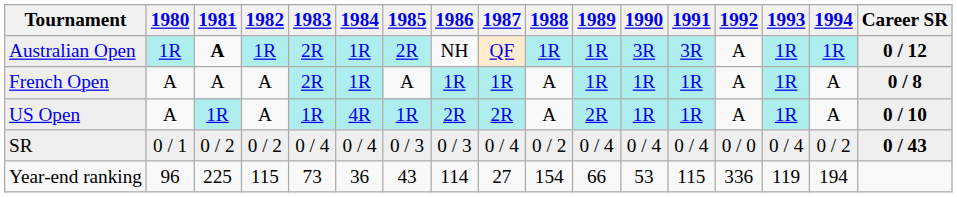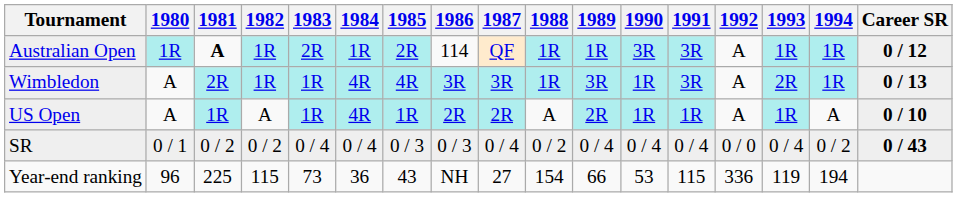 <table class="wikitable" style=font-size:97%>
 <tr bgcolor="#efefef">
 <th>Tournament</th>
 <th><a href='#'>1980</a></th>
 <th><a href='#'>1981</a></th>
 <th><a href='#'>1982</a></th>
 <th><a href='#'>1983</a></th>
 <th><a href='#'>1984</a></th>
 <th><a href='#'>1985</a></th>
 <th><a href='#'>1986</a></th>
 <th><a href='#'>1987</a></th>
 <th><a href='#'>1988</a></th>
 <th><a href='#'>1989</a></th>
 <th><a href='#'>1990</a></th>
 <th><a href='#'>1991</a></th>
 <th><a href='#'>1992</a></th>
 <th><a href='#'>1993</a></th>
 <th><a href='#'>1994</a></th>
 <th>Career SR</th>
 </tr>
 <tr>
 <td style="background:#EFEFEF;"><a href='#'>Australian Open</a></td>
 <td align="center" style="background:#afeeee;"><a href='#'>1R</a></td>
 <td align="center"><strong>A</strong></td>
 <td align="center" style="background:#afeeee;"><a href='#'>1R</a></td>
 <td align="center" style="background:#afeeee;"><a href='#'>2R</a></td>
 <td align="center" style="background:#afeeee;"><a href='#'>1R</a></td>
 <td align="center" style="background:#afeeee;"><a href='#'>2R</a></td>
-<td align="center">NH</td>
+<td align="center">114</td>
 <td align="center" style="background:#ffebcd;"><a href='#'>QF</a></td>
 <td align="center" style="background:#afeeee;"><a href='#'>1R</a></td>
 <td align="center" style="background:#afeeee;"><a href='#'>1R</a></td>
 <td align="center" style="background:#afeeee;"><a href='#'>3R</a></td>
 <td align="center" style="background:#afeeee;"><a href='#'>3R</a></td>
 <td align="center">A</td>
 <td align="center" style="background:#afeeee;"><a href='#'>1R</a></td>
 <td align="center" style="background:#afeeee;"><a href='#'>1R</a></td>
 <td align="center" style="background:#EFEFEF;"><strong>0 / 12</strong></td>
 </tr>
 <tr>
-<td style="background:#EFEFEF;"><a href='#'>French Open</a></td>
-<td align="center">A</td>
-<td align="center">A</td>
+<td style="background:#EFEFEF;"><a href='#'>Wimbledon</a></td>
 <td align="center">A</td>
 <td align="center" style="background:#afeeee;"><a href='#'>2R</a></td>
 <td align="center" style="background:#afeeee;"><a href='#'>1R</a></td>
+<td align="center" style="background:#afeeee;"><a href='#'>1R</a></td>
+<td align="center" style="background:#afeeee;"><a href='#'>4R</a></td>
+<td align="center" style="background:#afeeee;"><a href='#'>4R</a></td>
+<td align="center" style="background:#afeeee;"><a href='#'>3R</a></td>
+<td align="center" style="background:#afeeee;"><a href='#'>3R</a></td>
+<td align="center" style="background:#afeeee;"><a href='#'>1R</a></td>
+<td align="center" style="background:#afeeee;"><a href='#'>3R</a></td>
+<td align="center" style="background:#afeeee;"><a href='#'>1R</a></td>
+<td align="center" style="background:#afeeee;"><a href='#'>3R</a></td>
 <td align="center">A</td>
+<td align="center" style="background:#afeeee;"><a href='#'>2R</a></td>
 <td align="center" style="background:#afeeee;"><a href='#'>1R</a></td>
-<td align="center" style="background:#afeeee;"><a href='#'>1R</a></td>
-<td align="center">A</td>
-<td align="center" style="background:#afeeee;"><a href='#'>1R</a></td>
-<td align="center" style="background:#afeeee;"><a href='#'>1R</a></td>
-<td align="center" style="background:#afeeee;"><a href='#'>1R</a></td>
-<td align="center">A</td>
-<td align="center" style="background:#afeeee;"><a href='#'>1R</a></td>
-<td align="center">A</td>
-<td align="center" style="background:#EFEFEF;"><strong>0 / 8</strong></td>
+<td align="center" style="background:#EFEFEF;"><strong>0 / 13</strong></td>
 </tr>
 <tr>
 <td style="background:#EFEFEF;"><a href='#'>US Open</a></td>
 <td align="center">A</td>
 <td align="center" style="background:#afeeee;"><a href='#'>1R</a></td>
 <td align="center">A</td>
 <td align="center" style="background:#afeeee;"><a href='#'>1R</a></td>
 <td align="center" style="background:#afeeee;"><a href='#'>4R</a></td>
 <td align="center" style="background:#afeeee;"><a href='#'>1R</a></td>
 <td align="center" style="background:#afeeee;"><a href='#'>2R</a></td>
 <td align="center" style="background:#afeeee;"><a href='#'>2R</a></td>
 <td align="center">A</td>
 <td align="center" style="background:#afeeee;"><a href='#'>2R</a></td>
 <td align="center" style="background:#afeeee;"><a href='#'>1R</a></td>
 <td align="center" style="background:#afeeee;"><a href='#'>1R</a></td>
 <td align="center">A</td>
 <td align="center" style="background:#afeeee;"><a href='#'>1R</a></td>
 <td align="center">A</td>
 <td align="center" style="background:#EFEFEF;"><strong>0 / 10</strong></td>
 </tr>
 <tr>
 <td style="background:#EFEFEF;">SR</td>
 <td align="center" style="background:#EFEFEF;">0 / 1</td>
 <td align="center" style="background:#EFEFEF;">0 / 2</td>
 <td align="center" style="background:#EFEFEF;">0 / 2</td>
 <td align="center" style="background:#EFEFEF;">0 / 4</td>
 <td align="center" style="background:#EFEFEF;">0 / 4</td>
 <td align="center" style="background:#EFEFEF;">0 / 3</td>
 <td align="center" style="background:#EFEFEF;">0 / 3</td>
 <td align="center" style="background:#EFEFEF;">0 / 4</td>
 <td align="center" style="background:#EFEFEF;">0 / 2</td>
 <td align="center" style="background:#EFEFEF;">0 / 4</td>
 <td align="center" style="background:#EFEFEF;">0 / 4</td>
 <td align="center" style="background:#EFEFEF;">0 / 4</td>
 <td align="center" style="background:#EFEFEF;">0 / 0</td>
 <td align="center" style="background:#EFEFEF;">0 / 4</td>
 <td align="center" style="background:#EFEFEF;">0 / 2</td>
 <td align="center" style="background:#EFEFEF;"><strong>0 / 43</strong></td>
 </tr>
 <tr>
 <td align=left>Year-end ranking</td>
 <td align="center">96</td>
 <td align="center">225</td>
 <td align="center">115</td>
 <td align="center">73</td>
 <td align="center">36</td>
 <td align="center">43</td>
-<td align="center">114</td>
+<td align="center">NH</td>
 <td align="center">27</td>
 <td align="center">154</td>
 <td align="center">66</td>
 <td align="center">53</td>
 <td align="center">115</td>
 <td align="center">336</td>
 <td align="center">119</td>
 <td align="center">194</td>
 </tr>
 </table>
